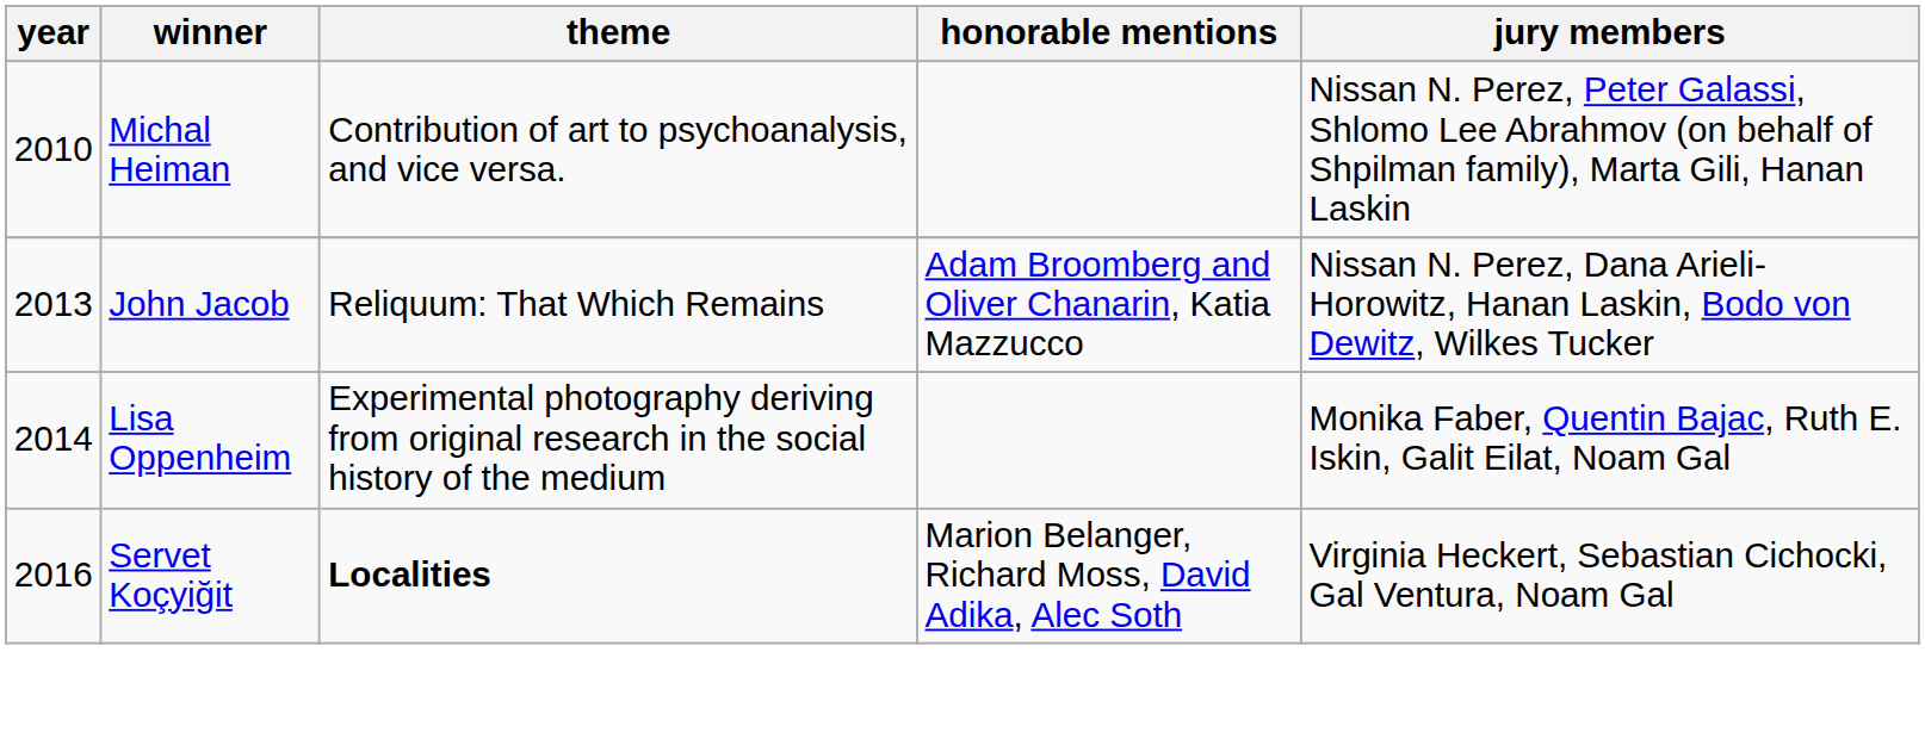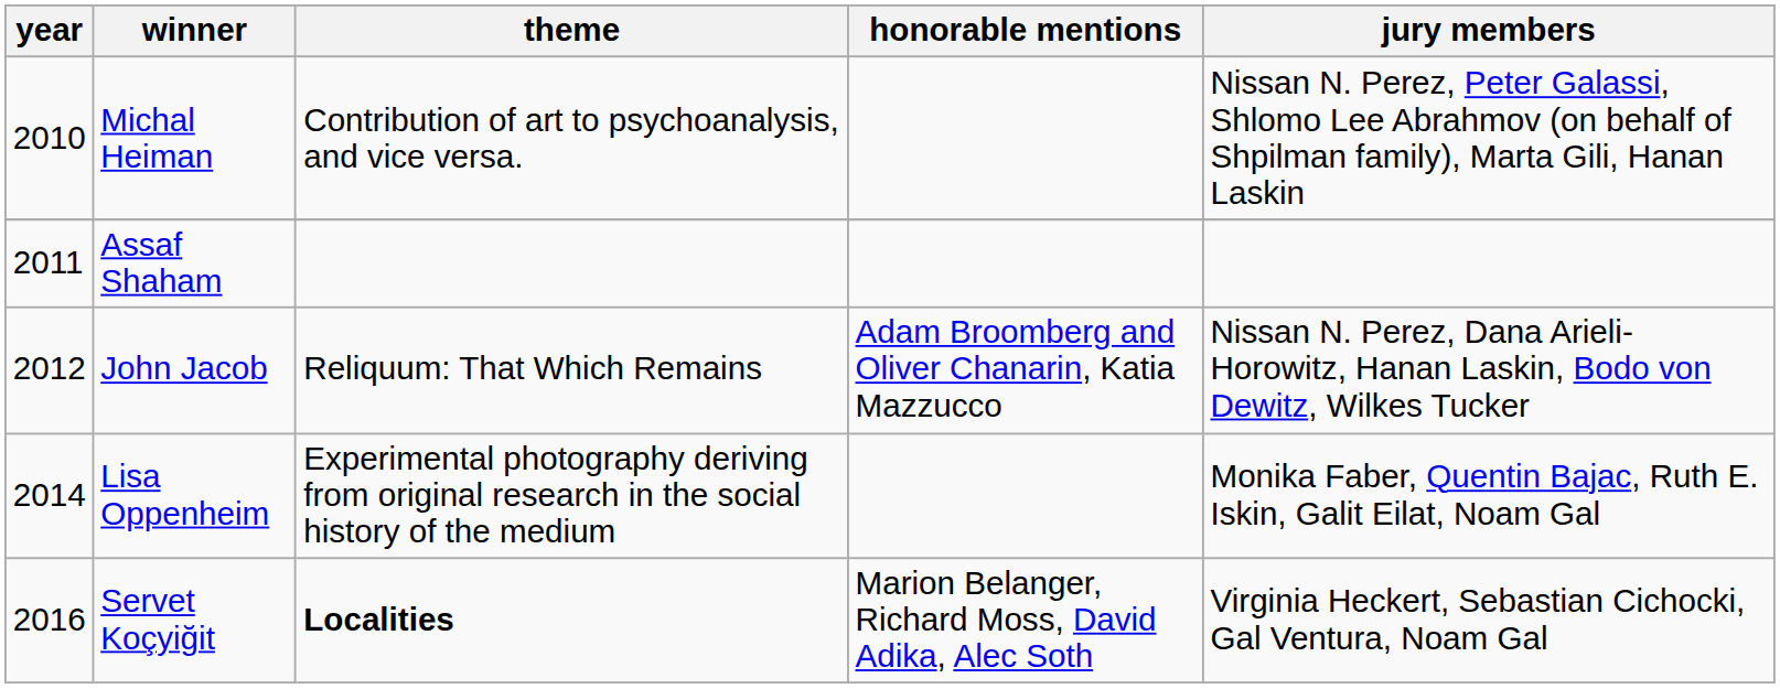 <table class="wikitable">
 <tr>
 <th>year</th>
 <th>winner</th>
 <th>theme</th>
 <th>honorable mentions</th>
 <th>jury members</th>
 </tr>
 <tr>
 <td>2010</td>
 <td><a href='#'>Michal Heiman</a></td>
 <td>Contribution of art to psychoanalysis, and vice versa.</td>
 <td></td>
 <td>Nissan N. Perez, <a href='#'>Peter Galassi</a>, Shlomo Lee Abrahmov (on behalf of Shpilman family), Marta Gili, Hanan Laskin</td>
 </tr>
 <tr>
 </tr>
 <tr>
-<td>2013</td>
+<td>2011</td>
+<td><a href='#'>Assaf Shaham</a></td>
+<td></td>
+<td></td>
+<td></td>
+</tr>
+<tr>
+<td>2012</td>
 <td><a href='#'>John Jacob</a></td>
 <td>Reliquum: That Which Remains</td>
 <td><a href='#'>Adam Broomberg and Oliver Chanarin</a>, Katia Mazzucco</td>
 <td>Nissan N. Perez, Dana Arieli-Horowitz, Hanan Laskin, <a href='#'>Bodo von Dewitz</a>, Wilkes Tucker</td>
 </tr>
 <tr>
 <td>2014</td>
 <td><a href='#'>Lisa Oppenheim</a></td>
 <td>Experimental photography deriving from original research in the social history of the medium</td>
 <td></td>
 <td>Monika Faber, <a href='#'>Quentin Bajac</a>, Ruth E. Iskin, Galit Eilat, Noam Gal</td>
 </tr>
 <tr>
 <td>2016</td>
 <td><a href='#'>Servet Koçyiğit</a></td>
 <td><strong>Localities</strong></td>
 <td>Marion Belanger, Richard Moss, <a href='#'>David Adika</a>, <a href='#'>Alec Soth</a></td>
 <td>Virginia Heckert, Sebastian Cichocki, Gal Ventura, Noam Gal</td>
 </tr>
 </table>
